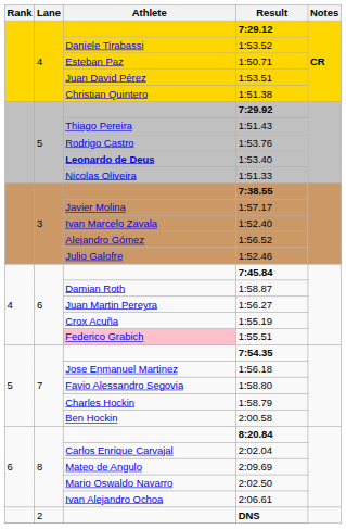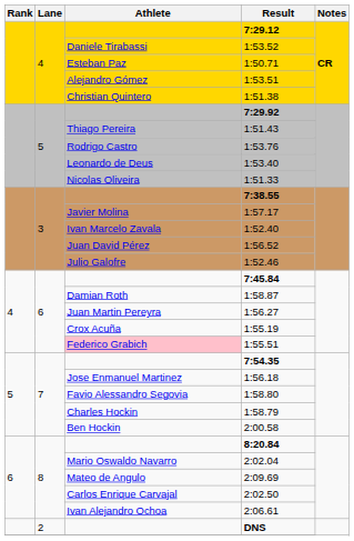 <table class="wikitable" style="font-size:95%" style="width:35em;" style="text-align:center">
 <tr>
 <th>Rank</th>
 <th>Lane</th>
 <th width=250>Athlete</th>
 <th width=100>Result</th>
 <th>Notes</th>
 </tr>
 <tr bgcolor=gold>
 <td rowspan=5></td>
 <td rowspan=5>4</td>
 <td align=left></td>
 <td><strong>7:29.12</strong></td>
 <td rowspan=5><strong>CR</strong></td>
 </tr>
 <tr bgcolor=gold>
 <td align=left><a href='#'>Daniele Tirabassi</a></td>
 <td>1:53.52</td>
 </tr>
 <tr bgcolor=gold>
 <td align=left><a href='#'>Esteban Paz</a></td>
 <td>1:50.71</td>
 </tr>
 <tr bgcolor=gold>
-<td align=left><a href='#'>Juan David Pérez</a></td>
+<td align=left><a href='#'>Alejandro Gómez</a></td>
 <td>1:53.51</td>
 </tr>
 <tr bgcolor=gold>
 <td align=left><a href='#'>Christian Quintero</a></td>
 <td>1:51.38</td>
 </tr>
 <tr bgcolor=silver>
 <td rowspan=5></td>
 <td rowspan=5>5</td>
 <td align=left></td>
 <td><strong>7:29.92</strong></td>
 <td rowspan=5></td>
 </tr>
 <tr bgcolor=silver>
 <td align=left><a href='#'>Thiago Pereira</a></td>
 <td>1:51.43</td>
 </tr>
 <tr bgcolor=silver>
 <td align=left><a href='#'>Rodrigo Castro</a></td>
 <td>1:53.76</td>
 </tr>
 <tr bgcolor=silver>
-<td align=left><strong><a href='#'>Leonardo de Deus</a></strong></td>
+<td align=left><a href='#'>Leonardo de Deus</a></td>
 <td>1:53.40</td>
 </tr>
 <tr bgcolor=silver>
 <td align=left><a href='#'>Nicolas Oliveira</a></td>
 <td>1:51.33</td>
 </tr>
 <tr bgcolor=cc9966>
 <td rowspan=5></td>
 <td rowspan=5>3</td>
 <td align=left></td>
 <td><strong>7:38.55</strong></td>
 <td rowspan=5></td>
 </tr>
 <tr bgcolor=cc9966>
 <td align=left><a href='#'>Javier Molina</a></td>
 <td>1:57.17</td>
 </tr>
 <tr bgcolor=cc9966>
 <td align=left><a href='#'>Ivan Marcelo Zavala</a></td>
 <td>1:52.40</td>
 </tr>
 <tr bgcolor=cc9966>
-<td align=left><a href='#'>Alejandro Gómez</a></td>
+<td align=left><a href='#'>Juan David Pérez</a></td>
 <td>1:56.52</td>
 </tr>
 <tr bgcolor=cc9966>
 <td align=left><a href='#'>Julio Galofre</a></td>
 <td>1:52.46</td>
 </tr>
 <tr>
 <td rowspan=5>4</td>
 <td rowspan=5>6</td>
 <td align=left></td>
 <td><strong>7:45.84</strong></td>
 <td rowspan=5></td>
 </tr>
 <tr>
 <td align=left><a href='#'>Damian Roth</a></td>
 <td>1:58.87</td>
 </tr>
 <tr>
 <td align=left><a href='#'>Juan Martin Pereyra</a></td>
 <td>1:56.27</td>
 </tr>
 <tr>
 <td align=left><a href='#'>Crox Acuña</a></td>
 <td>1:55.19</td>
 </tr>
 <tr>
 <td align=left style="background: pink;"><a href='#'>Federico Grabich</a></td>
 <td>1:55.51</td>
 </tr>
 <tr>
 <td rowspan=5>5</td>
 <td rowspan=5>7</td>
 <td align=left></td>
 <td><strong>7:54.35</strong></td>
 <td rowspan=5></td>
 </tr>
 <tr>
 <td align=left><a href='#'>Jose Enmanuel Martinez</a></td>
 <td>1:56.18</td>
 </tr>
 <tr>
 <td align=left><a href='#'>Favio Alessandro Segovia</a></td>
 <td>1:58.80</td>
 </tr>
 <tr>
 <td align=left><a href='#'>Charles Hockin</a></td>
 <td>1:58.79</td>
 </tr>
 <tr>
 <td align=left><a href='#'>Ben Hockin</a></td>
 <td>2:00.58</td>
 </tr>
 <tr>
 <td rowspan=5>6</td>
 <td rowspan=5>8</td>
 <td align=left></td>
 <td><strong>8:20.84</strong></td>
 <td rowspan=5></td>
 </tr>
 <tr>
-<td align=left><a href='#'>Carlos Enrique Carvajal</a></td>
+<td align=left><a href='#'>Mario Oswaldo Navarro</a></td>
 <td>2:02.04</td>
 </tr>
 <tr>
 <td align=left><a href='#'>Mateo de Angulo</a></td>
 <td>2:09.69</td>
 </tr>
 <tr>
-<td align=left><a href='#'>Mario Oswaldo Navarro</a></td>
+<td align=left><a href='#'>Carlos Enrique Carvajal</a></td>
 <td>2:02.50</td>
 </tr>
 <tr>
 <td align=left><a href='#'>Ivan Alejandro Ochoa</a></td>
 <td>2:06.61</td>
 </tr>
 <tr>
 <td></td>
 <td>2</td>
 <td align=left></td>
 <td><strong>DNS</strong></td>
 </tr>
 <tr>
 </tr>
 </table>
